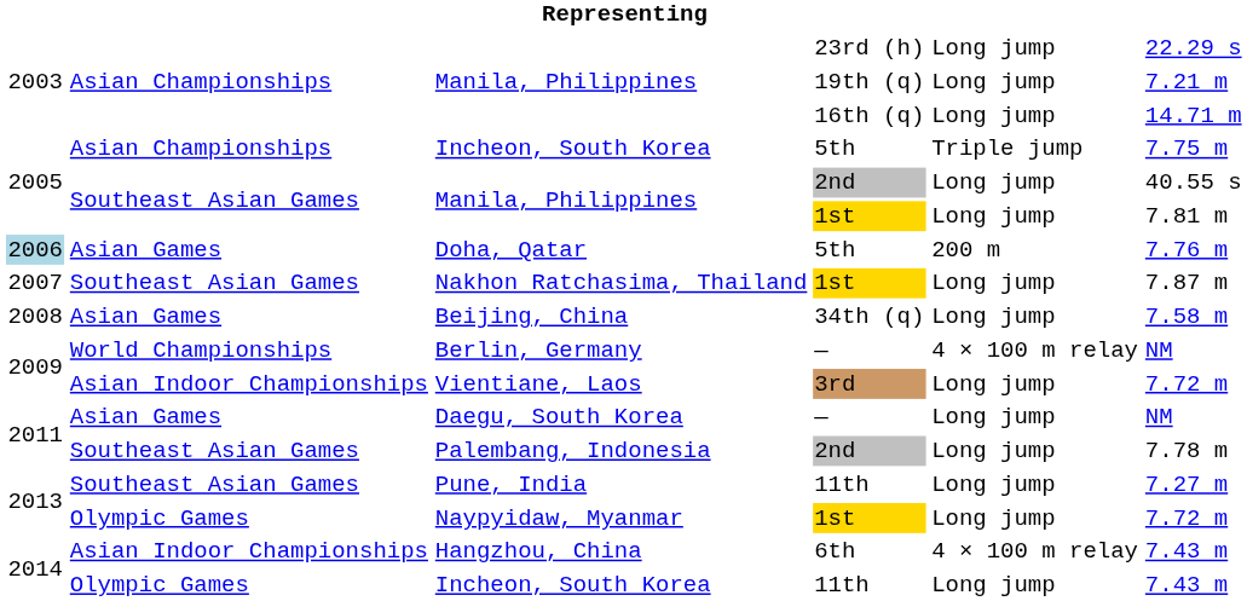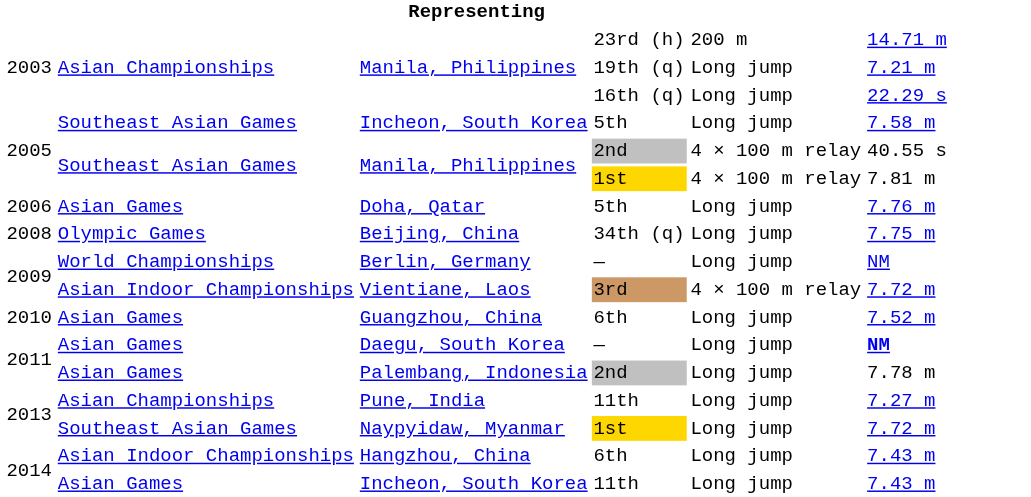 <table>
 <tr>
 <th colspan="6">Representing </th>
 </tr>
 <tr>
 <td rowspan=3>2003</td>
 <td rowspan=3><a href='#'>Asian Championships</a></td>
 <td rowspan=3><a href='#'>Manila, Philippines</a></td>
 <td>23rd (h)</td>
-<td>Long jump</td>
-<td><a href='#'>22.29 s</a></td>
+<td>200 m</td>
+<td><a href='#'>14.71 m</a></td>
 </tr>
 <tr>
 <td>19th (q)</td>
 <td>Long jump</td>
 <td><a href='#'>7.21 m</a></td>
 </tr>
 <tr>
 <td>16th (q)</td>
 <td>Long jump</td>
-<td><a href='#'>14.71 m</a></td>
+<td><a href='#'>22.29 s</a></td>
 </tr>
 <tr>
 <td rowspan=3>2005</td>
-<td><a href='#'>Asian Championships</a></td>
+<td><a href='#'>Southeast Asian Games</a></td>
 <td><a href='#'>Incheon, South Korea</a></td>
 <td>5th</td>
-<td>Triple jump</td>
-<td><a href='#'>7.75 m</a></td>
+<td>Long jump</td>
+<td><a href='#'>7.58 m</a></td>
 </tr>
 <tr>
 <td rowspan=2><a href='#'>Southeast Asian Games</a></td>
 <td rowspan=2><a href='#'>Manila, Philippines</a></td>
 <td bgcolor=silver>2nd</td>
-<td>Long jump</td>
+<td>4 × 100 m relay</td>
 <td>40.55 s</td>
 </tr>
 <tr>
 <td bgcolor=gold>1st</td>
-<td>Long jump</td>
+<td>4 × 100 m relay</td>
 <td>7.81 m</td>
 </tr>
 <tr>
-<td style="background: lightblue;">2006</td>
+<td>2006</td>
 <td><a href='#'>Asian Games</a></td>
 <td><a href='#'>Doha, Qatar</a></td>
 <td>5th</td>
-<td>200 m</td>
+<td>Long jump</td>
 <td><a href='#'>7.76 m</a></td>
 </tr>
 <tr>
-<td>2007</td>
-<td><a href='#'>Southeast Asian Games</a></td>
-<td><a href='#'>Nakhon Ratchasima, Thailand</a></td>
-<td bgcolor=gold>1st</td>
-<td>Long jump</td>
-<td>7.87 m</td>
-</tr>
-<tr>
 <td>2008</td>
-<td><a href='#'>Asian Games</a></td>
+<td><a href='#'>Olympic Games</a></td>
 <td><a href='#'>Beijing, China</a></td>
 <td>34th (q)</td>
 <td>Long jump</td>
-<td><a href='#'>7.58 m</a></td>
+<td><a href='#'>7.75 m</a></td>
 </tr>
 <tr>
 <td rowspan=2>2009</td>
 <td><a href='#'>World Championships</a></td>
 <td><a href='#'>Berlin, Germany</a></td>
 <td>—</td>
-<td>4 × 100 m relay</td>
+<td>Long jump</td>
 <td><a href='#'>NM</a></td>
 </tr>
 <tr>
 <td><a href='#'>Asian Indoor Championships</a></td>
 <td><a href='#'>Vientiane, Laos</a></td>
 <td bgcolor=cc9966>3rd</td>
+<td>4 × 100 m relay</td>
+<td><a href='#'>7.72 m</a></td>
+</tr>
+<tr>
+<td>2010</td>
+<td><a href='#'>Asian Games</a></td>
+<td><a href='#'>Guangzhou, China</a></td>
+<td>6th</td>
 <td>Long jump</td>
-<td><a href='#'>7.72 m</a></td>
+<td><a href='#'>7.52 m</a></td>
 </tr>
 <tr>
 <td rowspan=2>2011</td>
 <td><a href='#'>Asian Games</a></td>
 <td><a href='#'>Daegu, South Korea</a></td>
 <td>—</td>
 <td>Long jump</td>
-<td><a href='#'>NM</a></td>
+<td><strong><a href='#'>NM</a></strong></td>
 </tr>
 <tr>
-<td><a href='#'>Southeast Asian Games</a></td>
+<td><a href='#'>Asian Games</a></td>
 <td><a href='#'>Palembang, Indonesia</a></td>
 <td bgcolor=silver>2nd</td>
 <td>Long jump</td>
 <td>7.78 m</td>
 </tr>
 <tr>
 <td rowspan=2>2013</td>
-<td><a href='#'>Southeast Asian Games</a></td>
+<td><a href='#'>Asian Championships</a></td>
 <td><a href='#'>Pune, India</a></td>
 <td>11th</td>
 <td>Long jump</td>
 <td><a href='#'>7.27 m</a></td>
 </tr>
 <tr>
-<td><a href='#'>Olympic Games</a></td>
+<td><a href='#'>Southeast Asian Games</a></td>
 <td><a href='#'>Naypyidaw, Myanmar</a></td>
 <td bgcolor=gold>1st</td>
 <td>Long jump</td>
 <td><a href='#'>7.72 m</a></td>
 </tr>
 <tr>
 <td rowspan=2>2014</td>
 <td><a href='#'>Asian Indoor Championships</a></td>
 <td><a href='#'>Hangzhou, China</a></td>
 <td>6th</td>
-<td>4 × 100 m relay</td>
+<td>Long jump</td>
 <td><a href='#'>7.43 m</a></td>
 </tr>
 <tr>
-<td><a href='#'>Olympic Games</a></td>
+<td><a href='#'>Asian Games</a></td>
 <td><a href='#'>Incheon, South Korea</a></td>
 <td>11th</td>
 <td>Long jump</td>
 <td><a href='#'>7.43 m</a></td>
 </tr>
 </table>
